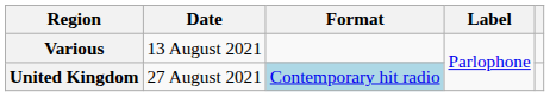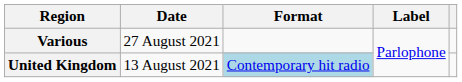 <table class="wikitable plainrowheaders">
 <tr>
 <th scope="col">Region</th>
 <th scope="col">Date</th>
 <th scope="col">Format</th>
 <th scope="col">Label</th>
 <th scope="col"></th>
 </tr>
 <tr>
 <th scope="row">Various</th>
-<td>13 August 2021</td>
+<td>27 August 2021</td>
 <td></td>
 <td rowspan="2"><a href='#'>Parlophone</a></td>
 <td></td>
 </tr>
 <tr>
 <th scope="row">United Kingdom</th>
-<td>27 August 2021</td>
+<td>13 August 2021</td>
 <td style="background: lightblue;"><a href='#'>Contemporary hit radio</a></td>
 <td></td>
 </tr>
 </table>
